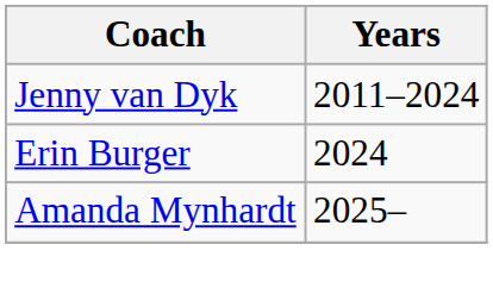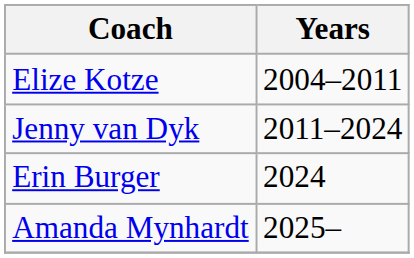 <table class="wikitable collapsible">
 <tr>
 <th>Coach</th>
 <th>Years</th>
+</tr>
+<tr>
+<td><a href='#'>Elize Kotze</a></td>
+<td>2004–2011</td>
 </tr>
 <tr>
 <td><a href='#'>Jenny van Dyk</a></td>
 <td>2011–2024</td>
 </tr>
 <tr>
 <td><a href='#'>Erin Burger</a></td>
 <td>2024</td>
 </tr>
 <tr>
 <td><a href='#'>Amanda Mynhardt</a></td>
 <td>2025–</td>
 </tr>
 <tr>
 </tr>
 </table>
